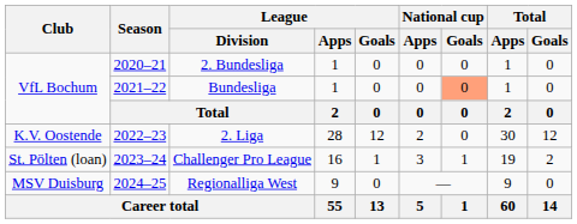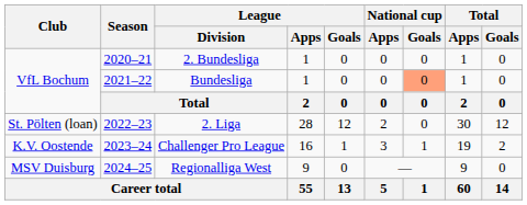 <table class="wikitable" style="text-align:center">
 <tr>
 <th rowspan="2">Club</th>
 <th rowspan="2">Season</th>
 <th colspan="3">League</th>
 <th colspan="2">National cup</th>
 <th colspan="2">Total</th>
 </tr>
 <tr>
 <th>Division</th>
 <th>Apps</th>
 <th>Goals</th>
 <th>Apps</th>
 <th>Goals</th>
 <th>Apps</th>
 <th>Goals</th>
 </tr>
 <tr>
 <td rowspan="3"><a href='#'>VfL Bochum</a></td>
 <td><a href='#'>2020–21</a></td>
 <td><a href='#'>2. Bundesliga</a></td>
 <td>1</td>
 <td>0</td>
 <td>0</td>
 <td>0</td>
 <td>1</td>
 <td>0</td>
 </tr>
 <tr>
 <td><a href='#'>2021–22</a></td>
 <td><a href='#'>Bundesliga</a></td>
 <td>1</td>
 <td>0</td>
 <td>0</td>
 <td style="background: lightsalmon;">0</td>
 <td>1</td>
 <td>0</td>
 </tr>
 <tr>
 <th colspan="2">Total</th>
 <th>2</th>
 <th>0</th>
 <th>0</th>
 <th>0</th>
 <th>2</th>
 <th>0</th>
 </tr>
 <tr>
-<td><a href='#'>K.V. Oostende</a></td>
+<td><a href='#'>St. Pölten</a> (loan)</td>
 <td><a href='#'>2022–23</a></td>
 <td><a href='#'>2. Liga</a></td>
 <td>28</td>
 <td>12</td>
 <td>2</td>
 <td>0</td>
 <td>30</td>
 <td>12</td>
 </tr>
 <tr>
-<td><a href='#'>St. Pölten</a> (loan)</td>
+<td><a href='#'>K.V. Oostende</a></td>
 <td><a href='#'>2023–24</a></td>
 <td><a href='#'>Challenger Pro League</a></td>
 <td>16</td>
 <td>1</td>
 <td>3</td>
 <td>1</td>
 <td>19</td>
 <td>2</td>
 </tr>
 <tr>
 <td><a href='#'>MSV Duisburg</a></td>
 <td><a href='#'>2024–25</a></td>
 <td><a href='#'>Regionalliga West</a></td>
 <td>9</td>
 <td>0</td>
 <td colspan=2>—</td>
 <td>9</td>
 <td>0</td>
 </tr>
 <tr>
 <th colspan="3">Career total</th>
 <th>55</th>
 <th>13</th>
 <th>5</th>
 <th>1</th>
 <th>60</th>
 <th>14</th>
 </tr>
 </table>
